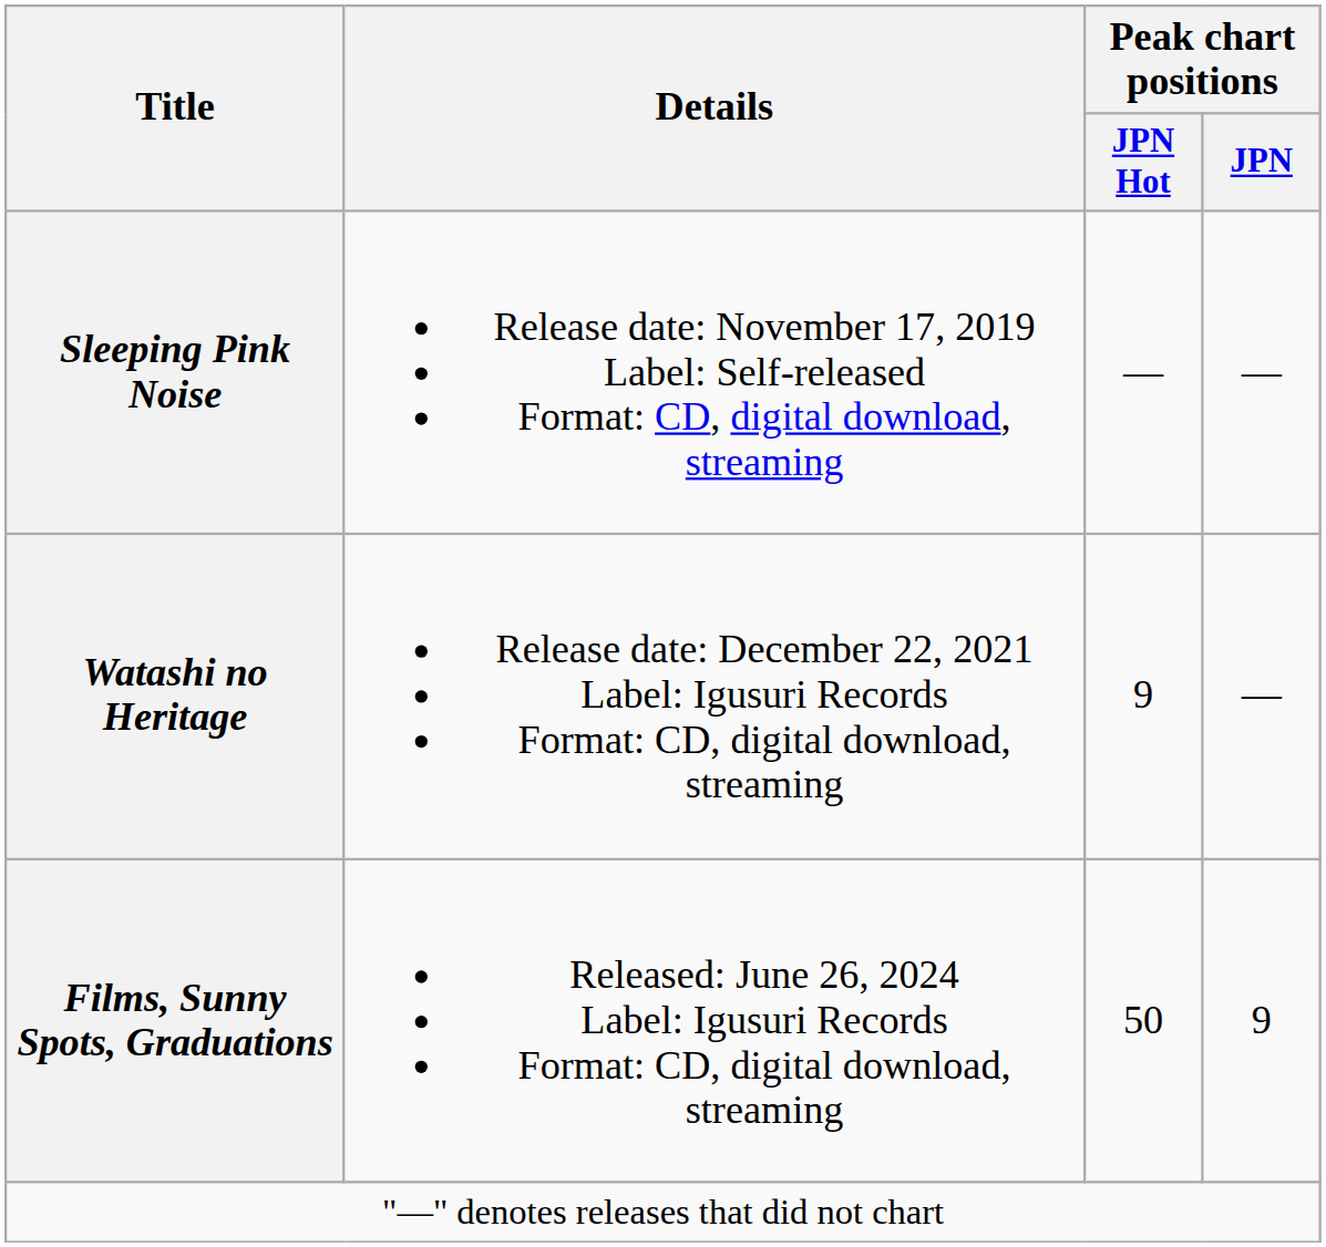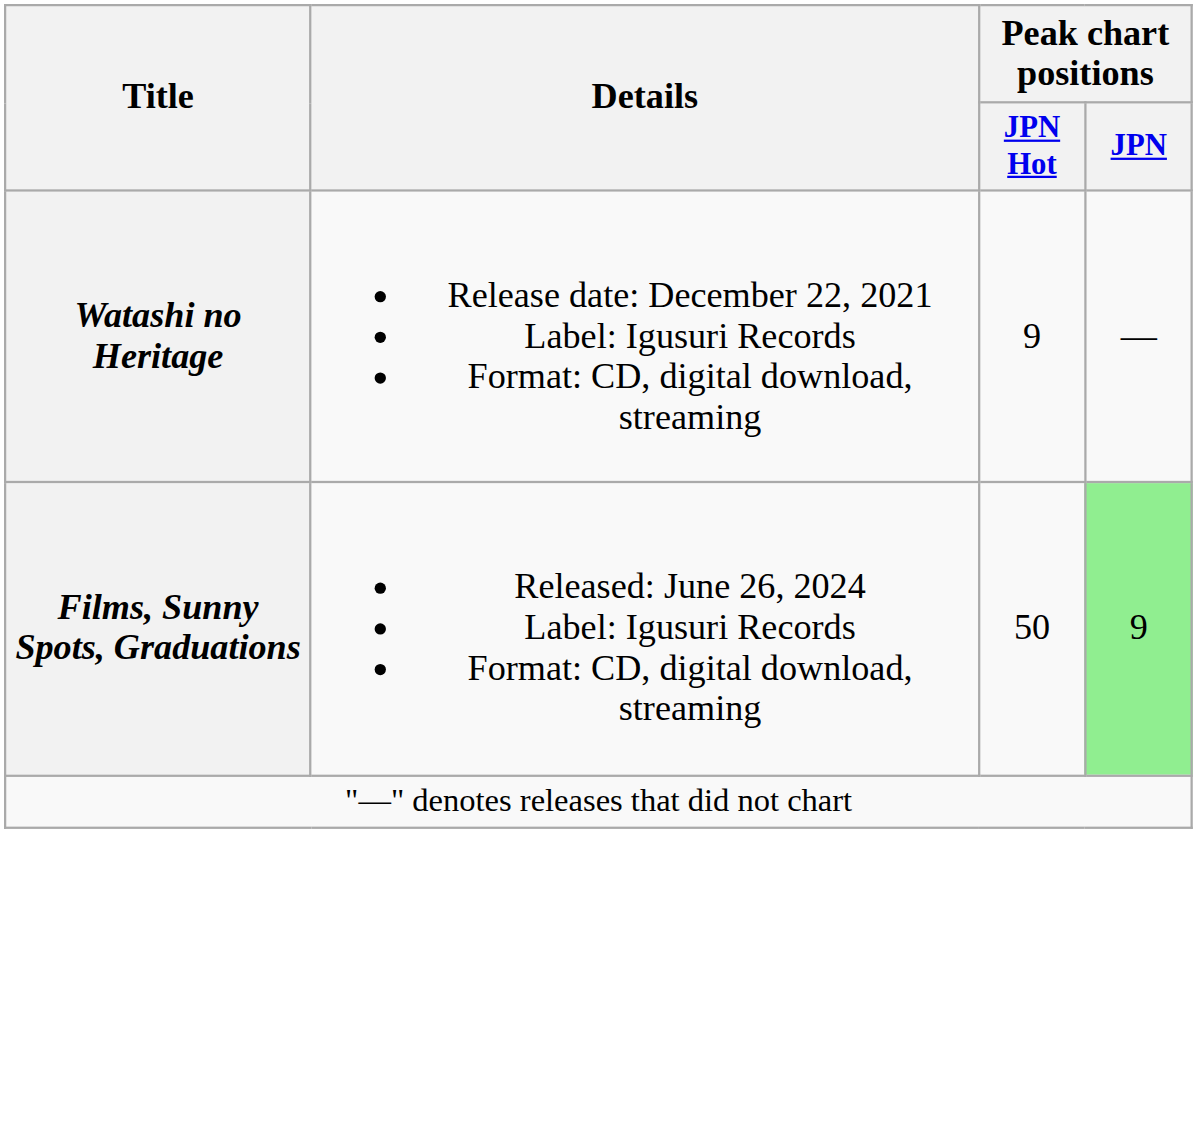 <table class="wikitable plainrowheaders" style="text-align:center;">
 <tr>
 <th rowspan="2" scope="col" style="width:8em;">Title</th>
 <th rowspan="2" scope="col" style="width:18em;">Details</th>
 <th colspan="2" scope="col">Peak chart positions</th>
 </tr>
 <tr>
 <th scope="col" style="width:3em;font-size:85%;"><a href='#'>JPN<br>Hot</a><br></th>
 <th scope="col" style="width:3em;font-size:85%;"><a href='#'>JPN</a><br></th>
 </tr>
 <tr>
-<th scope="row"><em>Sleeping Pink Noise</em></th>
-<td><br><ul><li>Release date: November 17, 2019</li><li>Label: Self-released</li><li>Format: <a href='#'>CD</a>, <a href='#'>digital download</a>, <a href='#'>streaming</a></li></ul></td>
-<td>—</td>
-<td>—</td>
-</tr>
-<tr>
 <th scope="row"><em>Watashi no Heritage</em></th>
 <td><br><ul><li>Release date: December 22, 2021</li><li>Label: Igusuri Records</li><li>Format: CD, digital download, streaming</li></ul></td>
 <td>9</td>
 <td>—</td>
 </tr>
 <tr>
 <th scope="row"><em>Films, Sunny Spots, Graduations</em></th>
 <td><br><ul><li>Released: June 26, 2024</li><li>Label: Igusuri Records</li><li>Format: CD, digital download, streaming</li></ul></td>
 <td>50</td>
-<td>9</td>
+<td style="background: lightgreen;">9</td>
 </tr>
 <tr>
 <td colspan="4" style="font-size:90%">"—" denotes releases that did not chart</td>
 </tr>
 </table>
